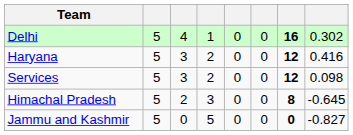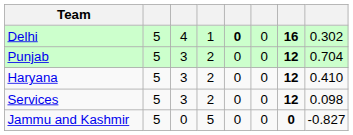 <table class="wikitable" style="text-align:center">
 <tr>
 <th style="width:160px">Team</th>
 <th style="width:25px"></th>
 <th style="width:25px"></th>
 <th style="width:25px"></th>
 <th style="width:25px"></th>
 <th style="width:25px"></th>
 <th style="width:25px"></th>
 <th style="width:25px"></th>
 </tr>
 <tr style="background:#cfc;">
 <td style="text-align:left"><a href='#'>Delhi</a></td>
 <td>5</td>
 <td>4</td>
 <td>1</td>
-<td>0</td>
+<td><strong>0</strong></td>
 <td>0</td>
 <td><strong>16</strong></td>
 <td>0.302</td>
+</tr>
+<tr style="background:#cfc;">
+<td style="text-align:left"><a href='#'>Punjab</a></td>
+<td>5</td>
+<td>3</td>
+<td>2</td>
+<td>0</td>
+<td>0</td>
+<td><strong>12</strong></td>
+<td>0.704</td>
 </tr>
 <tr>
 <td style="text-align:left"><a href='#'>Haryana</a></td>
 <td>5</td>
 <td>3</td>
 <td>2</td>
 <td>0</td>
 <td>0</td>
 <td><strong>12</strong></td>
-<td>0.416</td>
+<td>0.410</td>
 </tr>
 <tr>
 <td style="text-align:left"><a href='#'>Services</a></td>
 <td>5</td>
 <td>3</td>
 <td>2</td>
 <td>0</td>
 <td>0</td>
 <td><strong>12</strong></td>
 <td>0.098</td>
 </tr>
 <tr>
-<td style="text-align:left"><a href='#'>Himachal Pradesh</a></td>
-<td>5</td>
-<td>2</td>
-<td>3</td>
-<td>0</td>
-<td>0</td>
-<td><strong>8</strong></td>
-<td>-0.645</td>
-</tr>
-<tr>
 <td style="text-align:left"><a href='#'>Jammu and Kashmir</a></td>
 <td>5</td>
 <td>0</td>
 <td>5</td>
 <td>0</td>
 <td>0</td>
 <td><strong>0</strong></td>
 <td>-0.827</td>
 </tr>
 </table>
